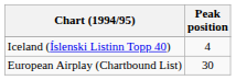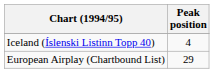 <table class="wikitable sortable plainrowheaders">
 <tr>
 <th>Chart (1994/95)</th>
 <th>Peak<br>position</th>
 </tr>
 <tr>
 </tr>
 <tr>
 <td>Iceland (<a href='#'>Íslenski Listinn Topp 40</a>)</td>
 <td align="center">4</td>
 </tr>
 <tr>
 <td>European Airplay (Chartbound List) </td>
-<td style="text-align:center;">30</td>
+<td style="text-align:center;">29</td>
 </tr>
 </table>
